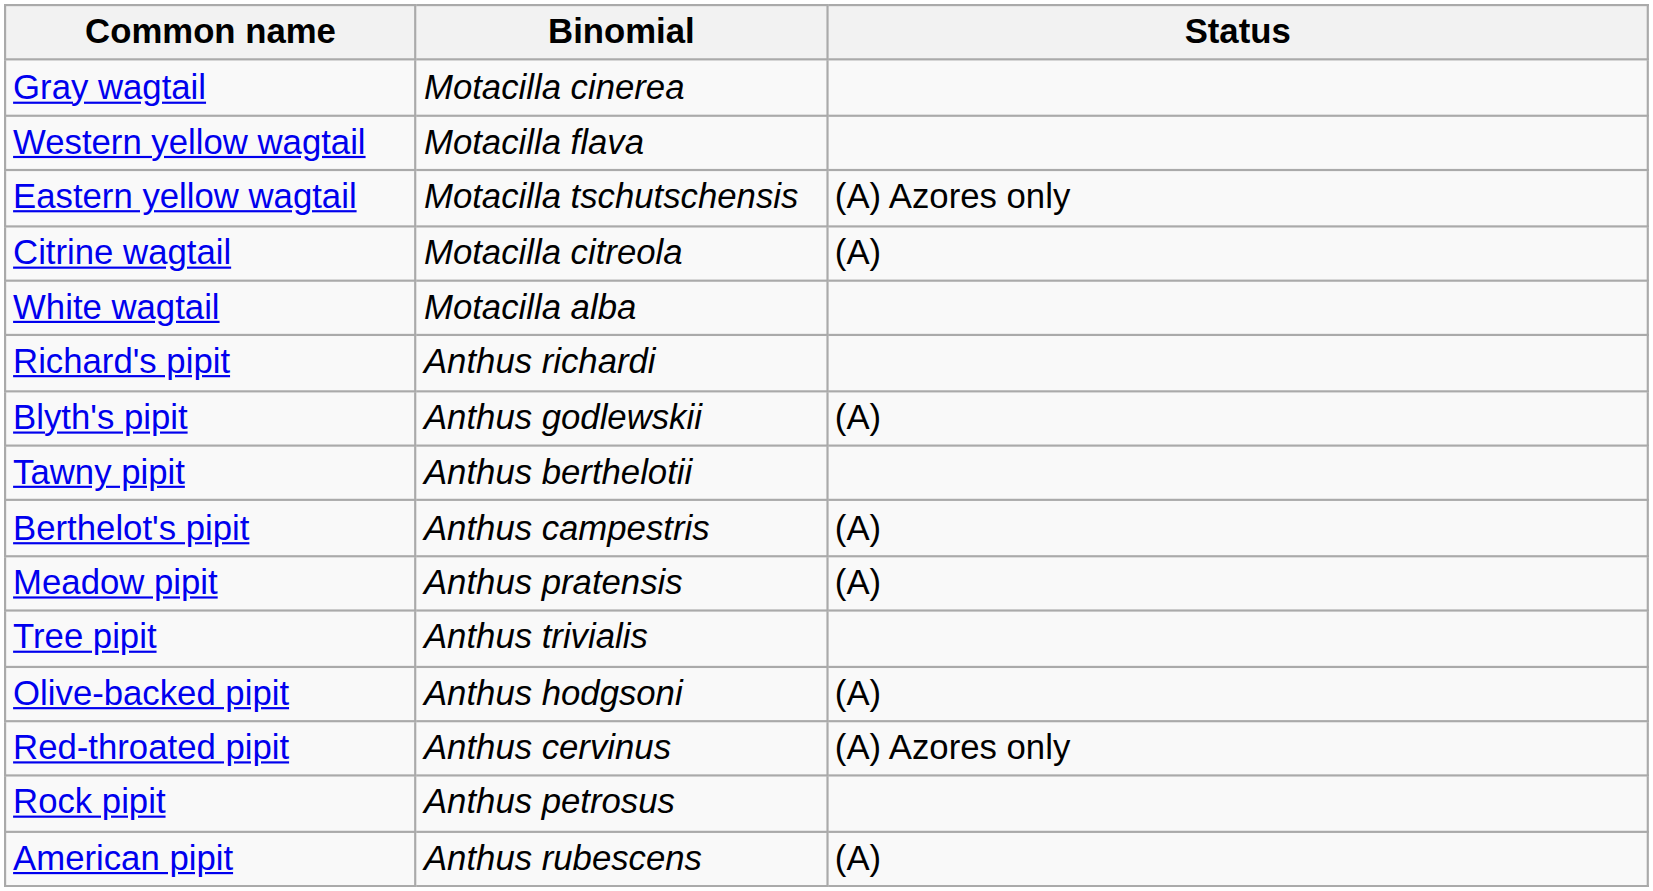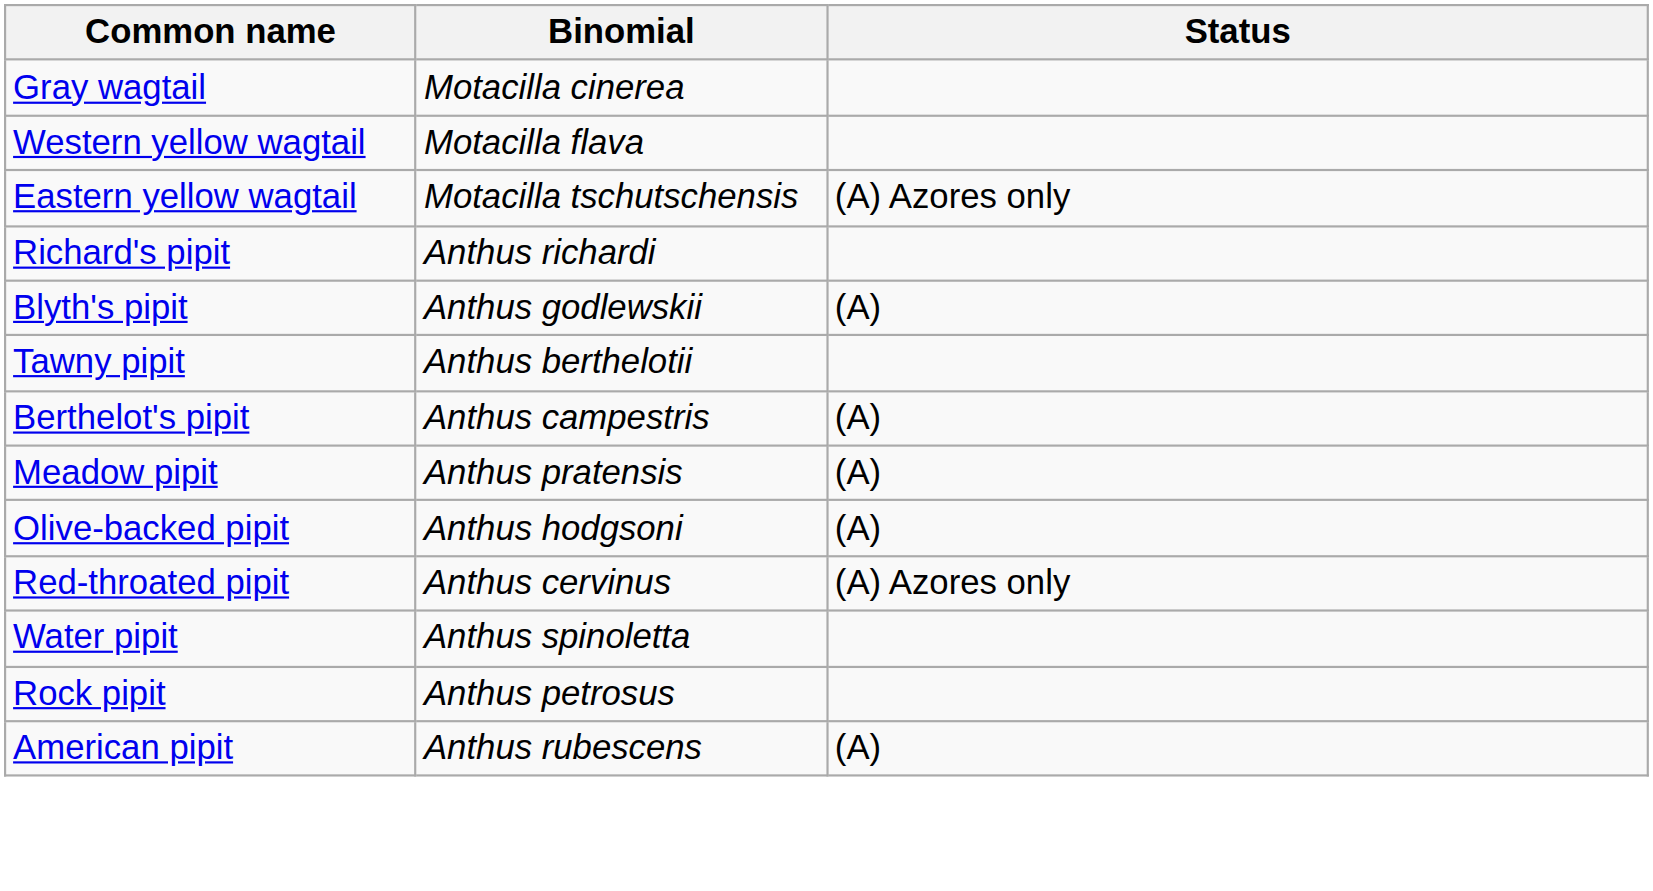 <table width=60% class="wikitable">
 <tr>
 <th width=15%>Common name</th>
 <th width=15%>Binomial</th>
 <th width=30%>Status</th>
 </tr>
 <tr>
 <td><a href='#'>Gray wagtail</a></td>
 <td><em>Motacilla cinerea</em></td>
 <td></td>
 </tr>
 <tr>
 <td><a href='#'>Western yellow wagtail</a></td>
 <td><em>Motacilla flava</em></td>
 <td></td>
 </tr>
 <tr>
 <td><a href='#'>Eastern yellow wagtail</a></td>
 <td><em>Motacilla tschutschensis</em></td>
 <td>(A) Azores only</td>
-</tr>
-<tr>
-<td><a href='#'>Citrine wagtail</a></td>
-<td><em>Motacilla citreola</em></td>
-<td>(A)</td>
-</tr>
-<tr>
-<td><a href='#'>White wagtail</a></td>
-<td><em>Motacilla alba</em></td>
-<td></td>
 </tr>
 <tr>
 <td><a href='#'>Richard's pipit</a></td>
 <td><em>Anthus richardi</em></td>
 <td></td>
 </tr>
 <tr>
 <td><a href='#'>Blyth's pipit</a></td>
 <td><em>Anthus godlewskii</em></td>
 <td>(A)</td>
 </tr>
 <tr>
 <td><a href='#'>Tawny pipit</a></td>
 <td><em>Anthus berthelotii</em></td>
 <td></td>
 </tr>
 <tr>
 <td><a href='#'>Berthelot's pipit</a></td>
 <td><em>Anthus campestris</em></td>
 <td>(A)</td>
 </tr>
 <tr>
 <td><a href='#'>Meadow pipit</a></td>
 <td><em>Anthus pratensis</em></td>
 <td>(A)</td>
 </tr>
 <tr>
-<td><a href='#'>Tree pipit</a></td>
-<td><em>Anthus trivialis</em></td>
-<td></td>
-</tr>
-<tr>
 <td><a href='#'>Olive-backed pipit</a></td>
 <td><em>Anthus hodgsoni</em></td>
 <td>(A)</td>
 </tr>
 <tr>
 <td><a href='#'>Red-throated pipit</a></td>
 <td><em>Anthus cervinus</em></td>
 <td>(A) Azores only</td>
+</tr>
+<tr>
+<td><a href='#'>Water pipit</a></td>
+<td><em>Anthus spinoletta</em></td>
+<td></td>
 </tr>
 <tr>
 <td><a href='#'>Rock pipit</a></td>
 <td><em>Anthus petrosus</em></td>
 <td></td>
 </tr>
 <tr>
 <td><a href='#'>American pipit</a></td>
 <td><em>Anthus rubescens</em></td>
 <td>(A)</td>
 </tr>
 </table>
